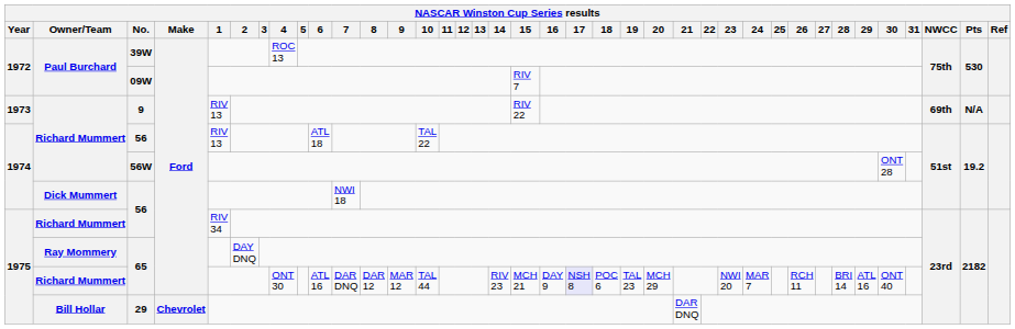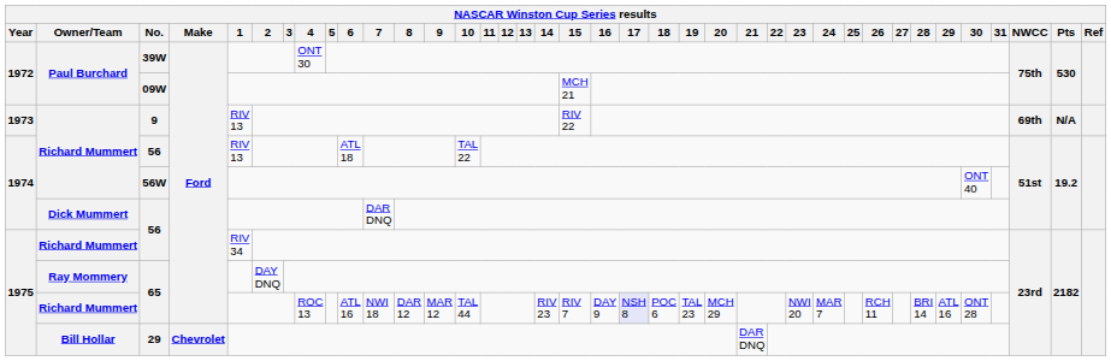 <table class="wikitable">
 <tr>
 <th colspan="38"><a href='#'>NASCAR Winston Cup Series</a> results</th>
 </tr>
 <tr>
 <th>Year</th>
 <th>Owner/Team</th>
 <th>No.</th>
 <th>Make</th>
 <th>1</th>
 <th>2</th>
 <th>3</th>
 <th>4</th>
 <th>5</th>
 <th>6</th>
 <th>7</th>
 <th>8</th>
 <th>9</th>
 <th>10</th>
 <th>11</th>
 <th>12</th>
 <th>13</th>
 <th>14</th>
 <th>15</th>
 <th>16</th>
 <th>17</th>
 <th>18</th>
 <th>19</th>
 <th>20</th>
 <th>21</th>
 <th>22</th>
 <th>23</th>
 <th>24</th>
 <th>25</th>
 <th>26</th>
 <th>27</th>
 <th>28</th>
 <th>29</th>
 <th>30</th>
 <th>31</th>
 <th>NWCC</th>
 <th>Pts</th>
 <th>Ref</th>
 </tr>
 <tr>
 <th rowspan="2">1972</th>
 <th rowspan="2"><a href='#'>Paul Burchard</a></th>
 <th>39W</th>
 <th rowspan="9"><a href='#'>Ford</a></th>
 <td colspan="3"></td>
-<td><a href='#'>ROC</a><br>13</td>
+<td><a href='#'>ONT</a><br>30</td>
 <td colspan="27"></td>
 <th rowspan="2">75th</th>
 <th rowspan="2">530</th>
 <th rowspan="2"></th>
 </tr>
 <tr>
 <th>09W</th>
 <td colspan="14"></td>
-<td><a href='#'>RIV</a><br>7</td>
+<td><a href='#'>MCH</a><br>21</td>
 <td colspan="16"></td>
 </tr>
 <tr>
 <th>1973</th>
 <th rowspan="3"><a href='#'>Richard Mummert</a></th>
 <th>9</th>
 <td><a href='#'>RIV</a><br>13</td>
 <td colspan="13"></td>
 <td><a href='#'>RIV</a><br>22</td>
 <td colspan="16"></td>
 <th>69th</th>
 <th>N/A</th>
 <th></th>
 </tr>
 <tr>
 <th rowspan="3">1974</th>
 <th>56</th>
 <td><a href='#'>RIV</a><br>13</td>
 <td colspan="4"></td>
 <td><a href='#'>ATL</a><br>18</td>
 <td colspan="3"></td>
 <td><a href='#'>TAL</a><br>22</td>
 <td colspan="21"></td>
 <th rowspan="3">51st</th>
 <th rowspan="3">19.2</th>
 <th rowspan="3"></th>
 </tr>
 <tr>
 <th>56W</th>
 <td colspan="29"></td>
-<td><a href='#'>ONT</a><br>28</td>
+<td><a href='#'>ONT</a><br>40</td>
 <td></td>
 </tr>
 <tr>
 <th><a href='#'>Dick Mummert</a></th>
 <th rowspan="2">56</th>
 <td colspan="6"></td>
-<td><a href='#'>NWI</a><br>18</td>
+<td><a href='#'>DAR</a><br>DNQ</td>
 <td colspan="24"></td>
 </tr>
 <tr>
 <th rowspan="4">1975</th>
 <th><a href='#'>Richard Mummert</a></th>
 <td><a href='#'>RIV</a><br>34</td>
 <td colspan="30"></td>
 <th rowspan="4">23rd</th>
 <th rowspan="4">2182</th>
 <th rowspan="4"></th>
 </tr>
 <tr>
 <th><a href='#'>Ray Mommery</a></th>
 <th rowspan="2">65</th>
 <td></td>
 <td><a href='#'>DAY</a><br>DNQ</td>
 <td colspan="29"></td>
 </tr>
 <tr>
 <th><a href='#'>Richard Mummert</a></th>
 <td colspan="3"></td>
-<td><a href='#'>ONT</a><br>30</td>
+<td><a href='#'>ROC</a><br>13</td>
 <td></td>
 <td><a href='#'>ATL</a><br>16</td>
-<td><a href='#'>DAR</a><br>DNQ</td>
+<td><a href='#'>NWI</a><br>18</td>
 <td><a href='#'>DAR</a><br>12</td>
 <td><a href='#'>MAR</a><br>12</td>
 <td><a href='#'>TAL</a><br>44</td>
 <td colspan="3"></td>
 <td><a href='#'>RIV</a><br>23</td>
-<td><a href='#'>MCH</a><br>21</td>
+<td><a href='#'>RIV</a><br>7</td>
 <td><a href='#'>DAY</a><br>9</td>
 <td style="background: lavender;"><a href='#'>NSH</a><br>8</td>
 <td><a href='#'>POC</a><br>6</td>
 <td><a href='#'>TAL</a><br>23</td>
 <td><a href='#'>MCH</a><br>29</td>
 <td colspan="2"></td>
 <td><a href='#'>NWI</a><br>20</td>
 <td><a href='#'>MAR</a><br>7</td>
 <td></td>
 <td><a href='#'>RCH</a><br>11</td>
 <td></td>
 <td><a href='#'>BRI</a><br>14</td>
 <td><a href='#'>ATL</a><br>16</td>
-<td><a href='#'>ONT</a><br>40</td>
+<td><a href='#'>ONT</a><br>28</td>
 <td></td>
 </tr>
 <tr>
 <th><a href='#'>Bill Hollar</a></th>
 <th>29</th>
 <th><a href='#'>Chevrolet</a></th>
 <td colspan="20"></td>
 <td><a href='#'>DAR</a><br>DNQ</td>
 <td colspan="10"></td>
 </tr>
 </table>
